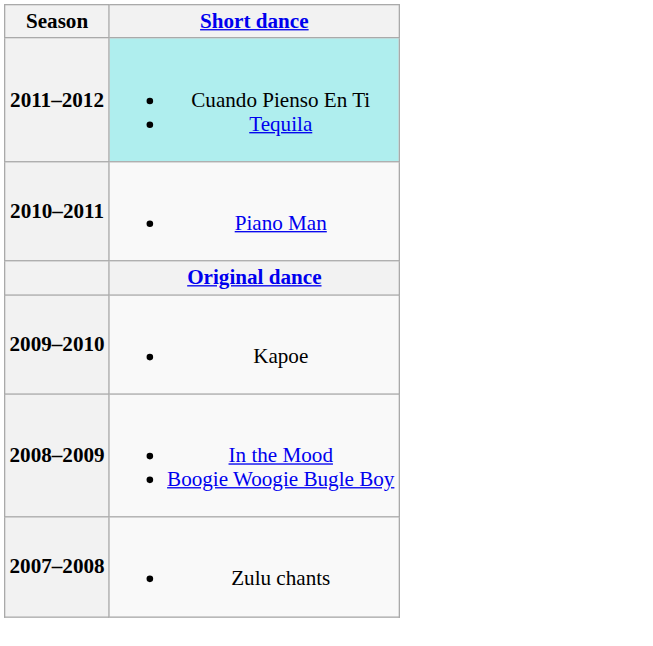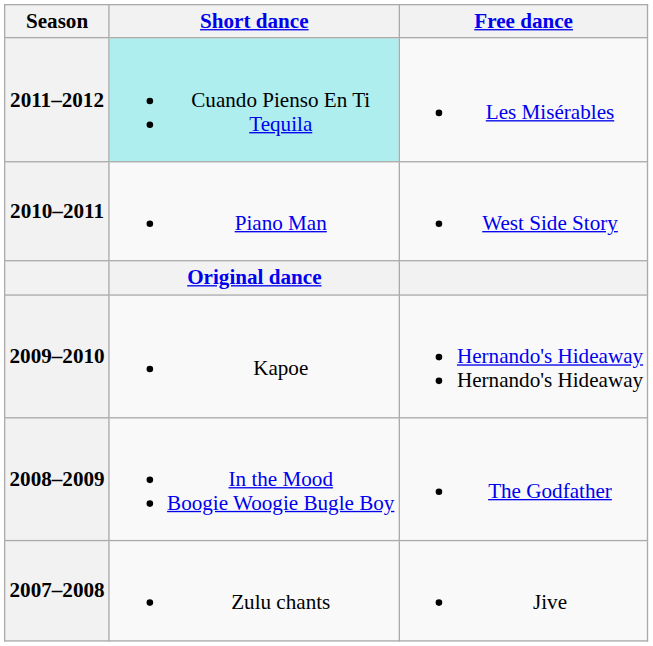 <table class="wikitable" style="text-align:center">
 <tr>
 <th>Season</th>
 <th><a href='#'>Short dance</a></th>
+<th><a href='#'>Free dance</a></th>
 </tr>
 <tr>
 <th>2011–2012 <br> </th>
 <td style="background: paleturquoise;"><br><ul><li>Cuando Pienso En Ti <br></li><li><a href='#'>Tequila</a> <br></li></ul></td>
+<td><br><ul><li><a href='#'>Les Misérables</a> <br></li></ul></td>
 </tr>
 <tr>
 <th>2010–2011 <br> </th>
 <td><br><ul><li><a href='#'>Piano Man</a> <br></li></ul></td>
+<td><br><ul><li><a href='#'>West Side Story</a> <br></li></ul></td>
 </tr>
 <tr>
 <th></th>
 <th><a href='#'>Original dance</a></th>
+<th></th>
 </tr>
 <tr>
 <th>2009–2010 <br> </th>
 <td><br><ul><li>Kapoe <br></li></ul></td>
+<td><br><ul><li><a href='#'>Hernando's Hideaway</a> <br></li><li>Hernando's Hideaway <br></li></ul></td>
 </tr>
 <tr>
 <th>2008–2009 <br> </th>
 <td><br><ul><li><a href='#'>In the Mood</a> <br></li><li><a href='#'>Boogie Woogie Bugle Boy</a> <br></li></ul></td>
+<td><br><ul><li><a href='#'>The Godfather</a> <br></li></ul></td>
 </tr>
 <tr>
 <th>2007–2008 <br> </th>
 <td><br><ul><li>Zulu chants</li></ul></td>
+<td><br><ul><li>Jive <br></li></ul></td>
 </tr>
 </table>
